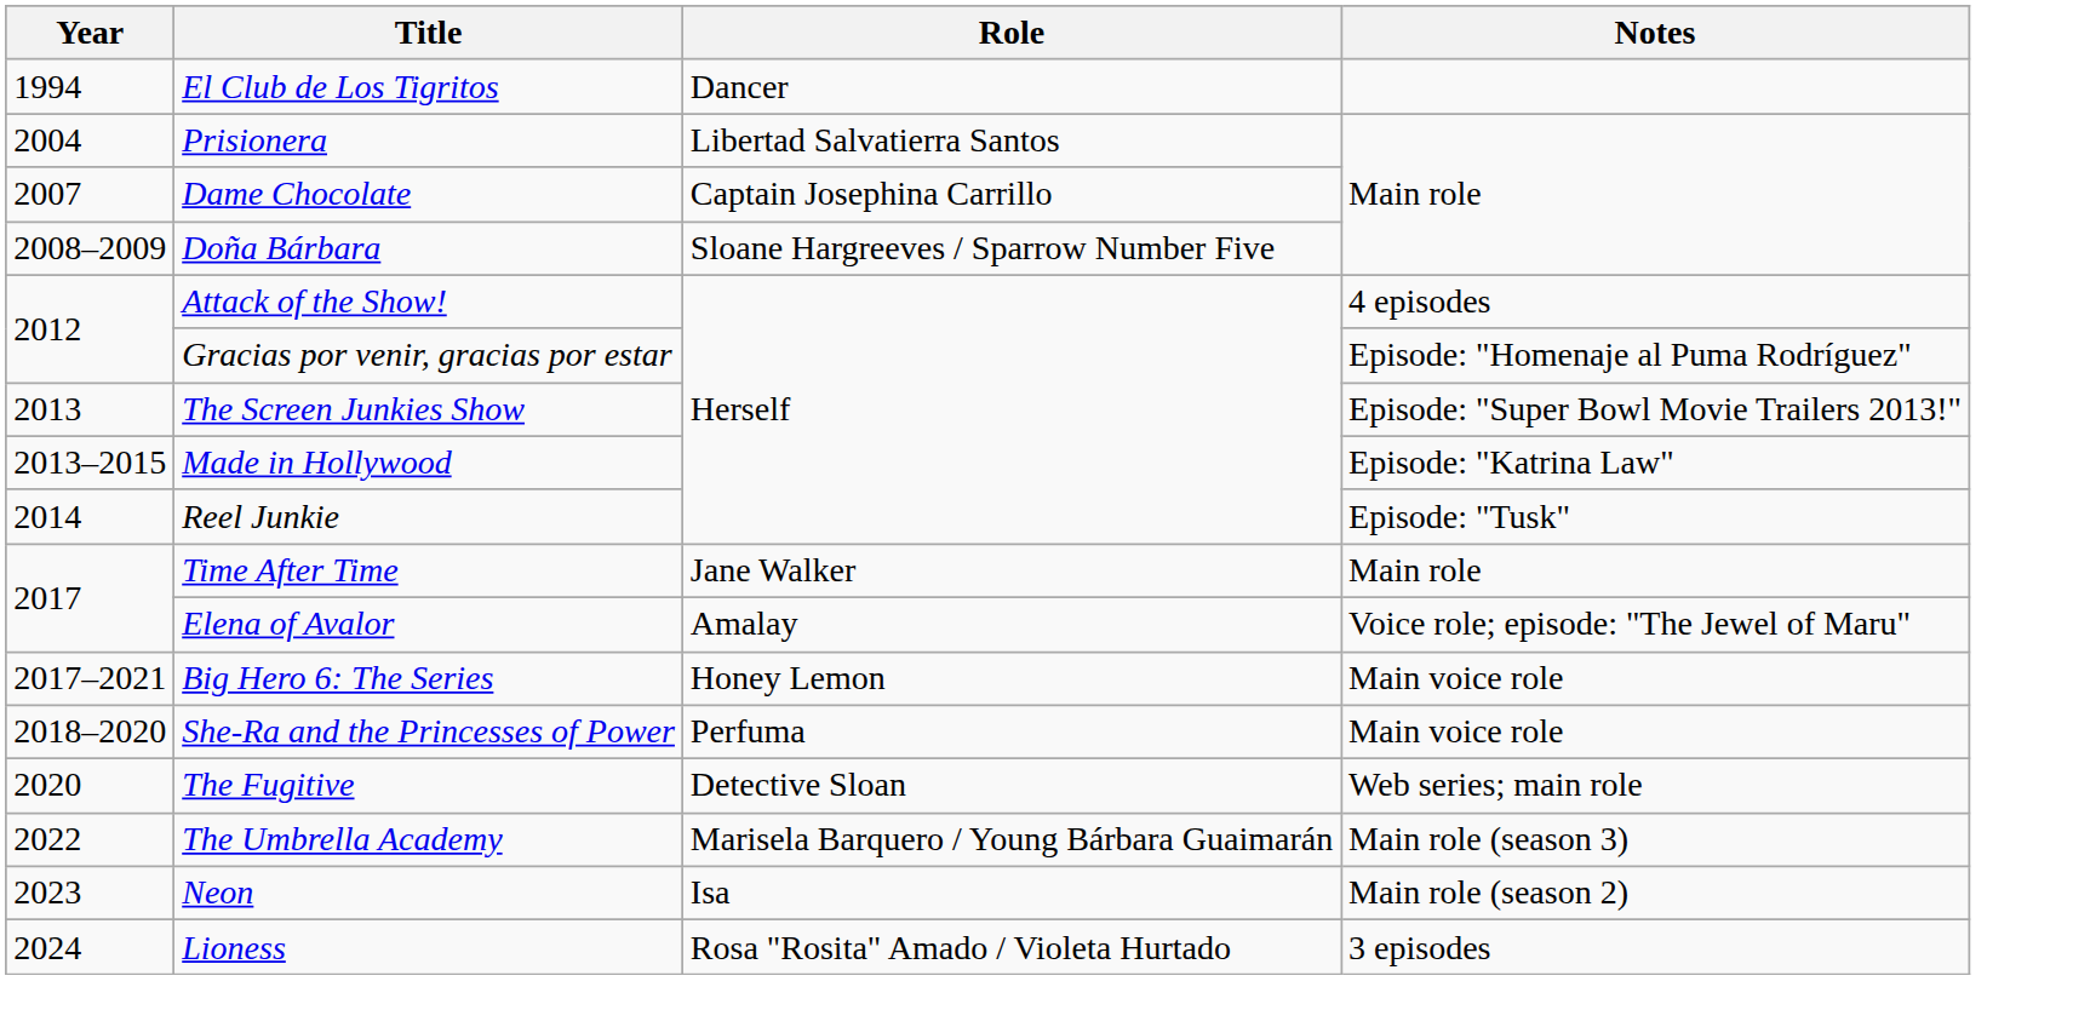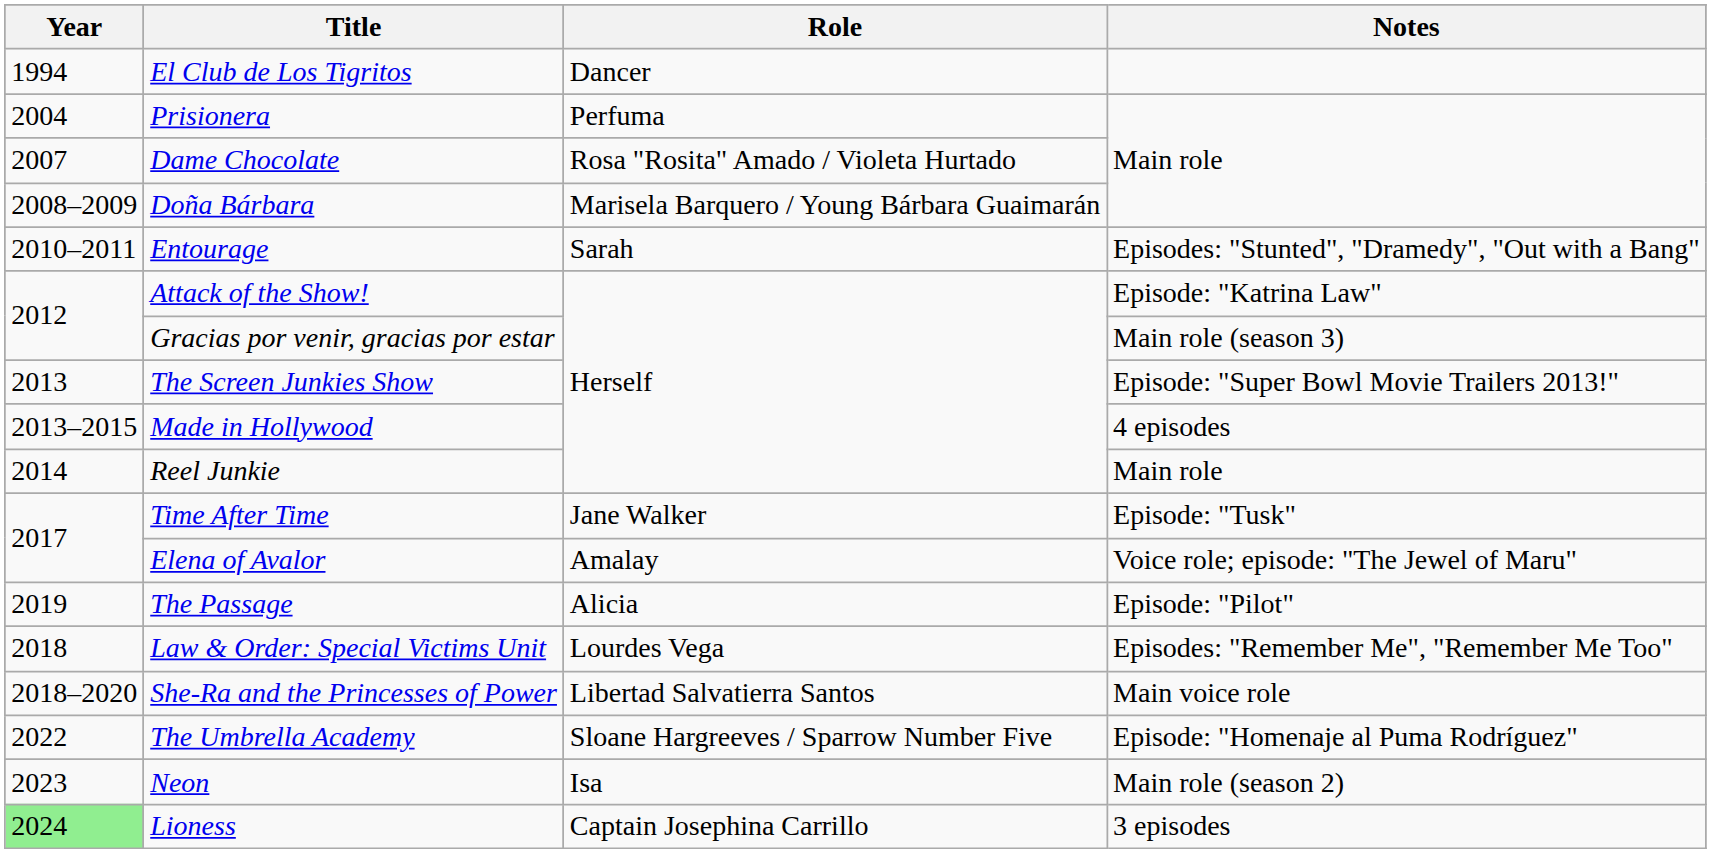 <table class="wikitable sortable">
 <tr>
 <th>Year</th>
 <th>Title</th>
 <th>Role</th>
 <th class="unsortable">Notes</th>
 </tr>
 <tr>
 <td>1994</td>
 <td><em><a href='#'>El Club de Los Tigritos</a></em></td>
 <td>Dancer</td>
 <td></td>
 </tr>
 <tr>
 <td>2004</td>
 <td><em><a href='#'>Prisionera</a></em></td>
-<td>Libertad Salvatierra Santos</td>
+<td>Perfuma</td>
 <td rowspan="3">Main role</td>
 </tr>
 <tr>
 <td>2007</td>
 <td><em><a href='#'>Dame Chocolate</a></em></td>
-<td>Captain Josephina Carrillo</td>
+<td>Rosa "Rosita" Amado / Violeta Hurtado</td>
 </tr>
 <tr>
 <td>2008–2009</td>
 <td><em><a href='#'>Doña Bárbara</a></em></td>
-<td>Sloane Hargreeves / Sparrow Number Five</td>
+<td>Marisela Barquero / Young Bárbara Guaimarán</td>
+</tr>
+<tr>
+<td>2010–2011</td>
+<td><em><a href='#'>Entourage</a></em></td>
+<td>Sarah</td>
+<td>Episodes: "Stunted", "Dramedy", "Out with a Bang"</td>
 </tr>
 <tr>
 <td rowspan="2">2012</td>
 <td><em><a href='#'>Attack of the Show!</a></em></td>
 <td rowspan="5">Herself</td>
-<td>4 episodes</td>
+<td>Episode: "Katrina Law"</td>
 </tr>
 <tr>
 <td><em>Gracias por venir, gracias por estar</em></td>
-<td>Episode: "Homenaje al Puma Rodríguez"</td>
+<td>Main role (season 3)</td>
 </tr>
 <tr>
 <td>2013</td>
 <td><em><a href='#'>The Screen Junkies Show</a></em></td>
 <td>Episode: "Super Bowl Movie Trailers 2013!"</td>
 </tr>
 <tr>
 <td>2013–2015</td>
 <td><em><a href='#'>Made in Hollywood</a></em></td>
-<td>Episode: "Katrina Law"</td>
+<td>4 episodes</td>
 </tr>
 <tr>
 <td>2014</td>
 <td><em>Reel Junkie</em></td>
-<td>Episode: "Tusk"</td>
+<td>Main role</td>
 </tr>
 <tr>
 <td rowspan="2">2017</td>
 <td><em><a href='#'>Time After Time</a></em></td>
 <td>Jane Walker</td>
-<td>Main role</td>
+<td>Episode: "Tusk"</td>
 </tr>
 <tr>
 <td><em><a href='#'>Elena of Avalor</a></em></td>
 <td>Amalay</td>
 <td>Voice role; episode: "The Jewel of Maru"</td>
 </tr>
 <tr>
-<td>2017–2021</td>
-<td><em><a href='#'>Big Hero 6: The Series</a></em></td>
-<td>Honey Lemon</td>
-<td>Main voice role</td>
+<td>2019</td>
+<td><em><a href='#'>The Passage</a></em></td>
+<td>Alicia</td>
+<td>Episode: "Pilot"</td>
+</tr>
+<tr>
+<td>2018</td>
+<td><em><a href='#'>Law & Order: Special Victims Unit</a></em></td>
+<td>Lourdes Vega</td>
+<td>Episodes: "Remember Me", "Remember Me Too"</td>
 </tr>
 <tr>
 <td>2018–2020</td>
 <td><em><a href='#'>She-Ra and the Princesses of Power</a></em></td>
-<td>Perfuma</td>
+<td>Libertad Salvatierra Santos</td>
 <td>Main voice role</td>
-</tr>
-<tr>
-<td>2020</td>
-<td><em><a href='#'>The Fugitive</a></em></td>
-<td>Detective Sloan</td>
-<td>Web series; main role</td>
 </tr>
 <tr>
 <td>2022</td>
 <td><em><a href='#'>The Umbrella Academy</a></em></td>
-<td>Marisela Barquero / Young Bárbara Guaimarán</td>
-<td>Main role (season 3)</td>
+<td>Sloane Hargreeves / Sparrow Number Five</td>
+<td>Episode: "Homenaje al Puma Rodríguez"</td>
 </tr>
 <tr>
 <td>2023</td>
 <td><em><a href='#'>Neon</a></em></td>
 <td>Isa</td>
 <td>Main role (season 2)</td>
 </tr>
 <tr>
-<td>2024</td>
+<td style="background: lightgreen;">2024</td>
 <td><em><a href='#'>Lioness</a></em></td>
-<td>Rosa "Rosita" Amado / Violeta Hurtado</td>
+<td>Captain Josephina Carrillo</td>
 <td>3 episodes</td>
 </tr>
 </table>
